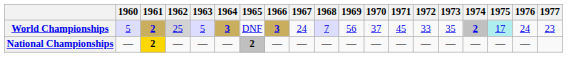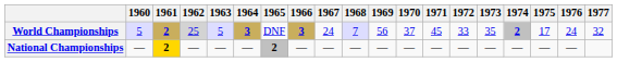 <table class="wikitable plainrowheaders">
 <tr>
 <th scope="col"></th>
 <th scope="col">1960</th>
 <th scope="col">1961</th>
 <th scope="col">1962</th>
 <th scope="col">1963</th>
 <th scope="col">1964</th>
 <th scope="col">1965</th>
 <th scope="col">1966</th>
 <th scope="col">1967</th>
 <th scope="col">1968</th>
 <th scope="col">1969</th>
 <th scope="col">1970</th>
 <th scope="col">1971</th>
 <th scope="col">1972</th>
 <th scope="col">1973</th>
 <th scope="col">1974</th>
 <th scope="col">1975</th>
 <th scope="col">1976</th>
 <th scope="col">1977</th>
 </tr>
 <tr style="text-align:center;">
 <th scope="row"> <a href='#'>World Championships</a></th>
 <td style="background:#ddf;"><a href='#'>5</a></td>
 <td style="background:#C9AE5D;"><a href='#'><strong>2</strong></a></td>
 <td style="background: lightgrey;"><a href='#'>25</a></td>
 <td style="background:#ddf;"><a href='#'>5</a></td>
 <td style="background:#C9AE5D;"><a href='#'><strong>3</strong></a></td>
 <td><a href='#'>DNF</a></td>
 <td style="background:#C9AE5D;"><a href='#'><strong>3</strong></a></td>
 <td><a href='#'>24</a></td>
 <td style="background:#ddf;"><a href='#'>7</a></td>
 <td><a href='#'>56</a></td>
 <td><a href='#'>37</a></td>
 <td><a href='#'>45</a></td>
 <td><a href='#'>33</a></td>
 <td><a href='#'>35</a></td>
 <td style="background:#C0C0C0;"><a href='#'><strong>2</strong></a></td>
-<td style="background: paleturquoise;"><a href='#'>17</a></td>
+<td><a href='#'>17</a></td>
 <td><a href='#'>24</a></td>
-<td><a href='#'>23</a></td>
+<td><a href='#'>32</a></td>
 </tr>
 <tr style="text-align:center;">
 <th scope="row"> <a href='#'>National Championships</a></th>
 <td>—</td>
 <td style="background:gold;"><strong>2</strong></td>
 <td>—</td>
 <td>—</td>
 <td>—</td>
 <td style="background:#C0C0C0;"><strong>2</strong></td>
 <td>—</td>
 <td>—</td>
 <td>—</td>
 <td>—</td>
 <td>—</td>
 <td>—</td>
 <td>—</td>
 <td>—</td>
 <td>—</td>
 <td>—</td>
 <td>—</td>
 </tr>
 </table>
